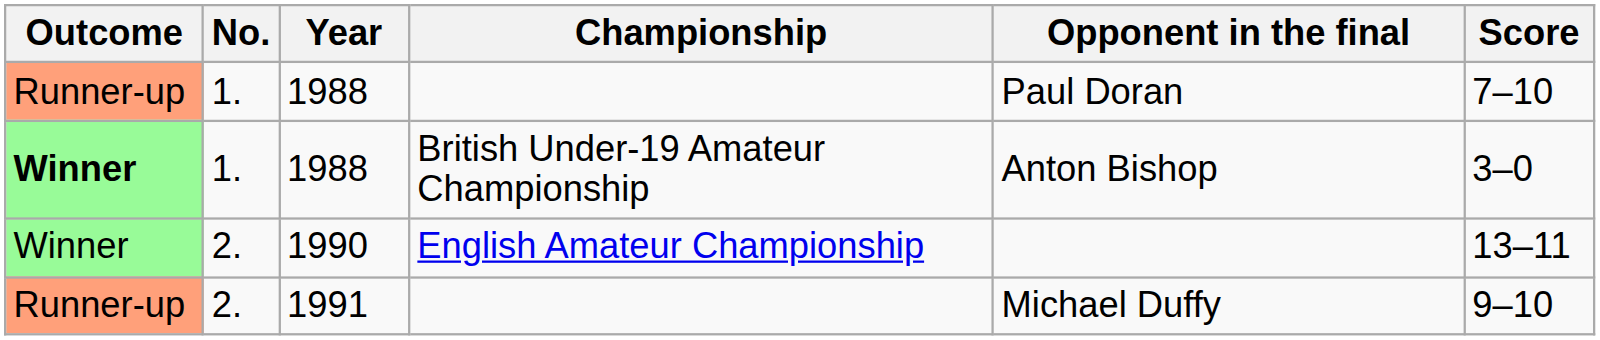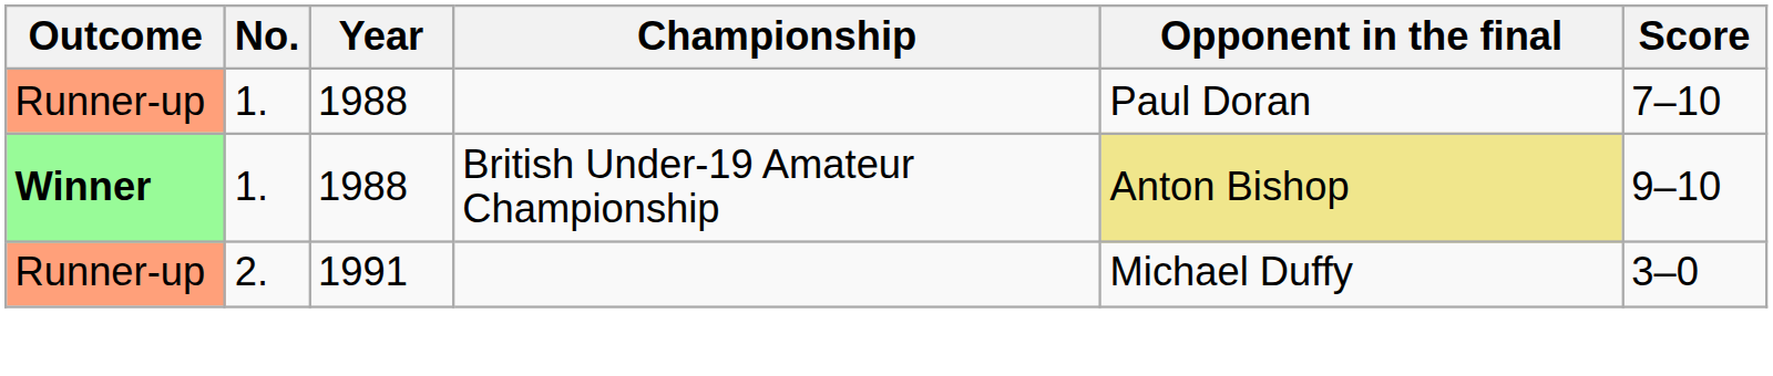 <table class="sortable wikitable">
 <tr>
 <th width="80">Outcome</th>
 <th width="20">No.</th>
 <th width="50">Year</th>
 <th width="250">Championship</th>
 <th width="200">Opponent in the final</th>
 <th width="50">Score</th>
 </tr>
 <tr>
 <td style="background:#ffa07a;">Runner-up</td>
 <td>1.</td>
 <td>1988</td>
 <td></td>
 <td> Paul Doran</td>
 <td>7–10</td>
 </tr>
 <tr>
 <td style="background:#98FB98"><strong>Winner</strong></td>
 <td>1.</td>
 <td>1988</td>
 <td>British Under-19 Amateur Championship</td>
-<td> Anton Bishop</td>
-<td>3–0</td>
-</tr>
-<tr>
-<td style="background:#98FB98">Winner</td>
-<td>2.</td>
-<td>1990</td>
-<td><a href='#'>English Amateur Championship</a></td>
-<td> </td>
-<td>13–11</td>
+<td style="background: khaki;"> Anton Bishop</td>
+<td>9–10</td>
 </tr>
 <tr>
 <td style="background:#ffa07a;">Runner-up</td>
 <td>2.</td>
 <td>1991</td>
 <td></td>
 <td> Michael Duffy</td>
-<td>9–10</td>
+<td>3–0</td>
 </tr>
 </table>
